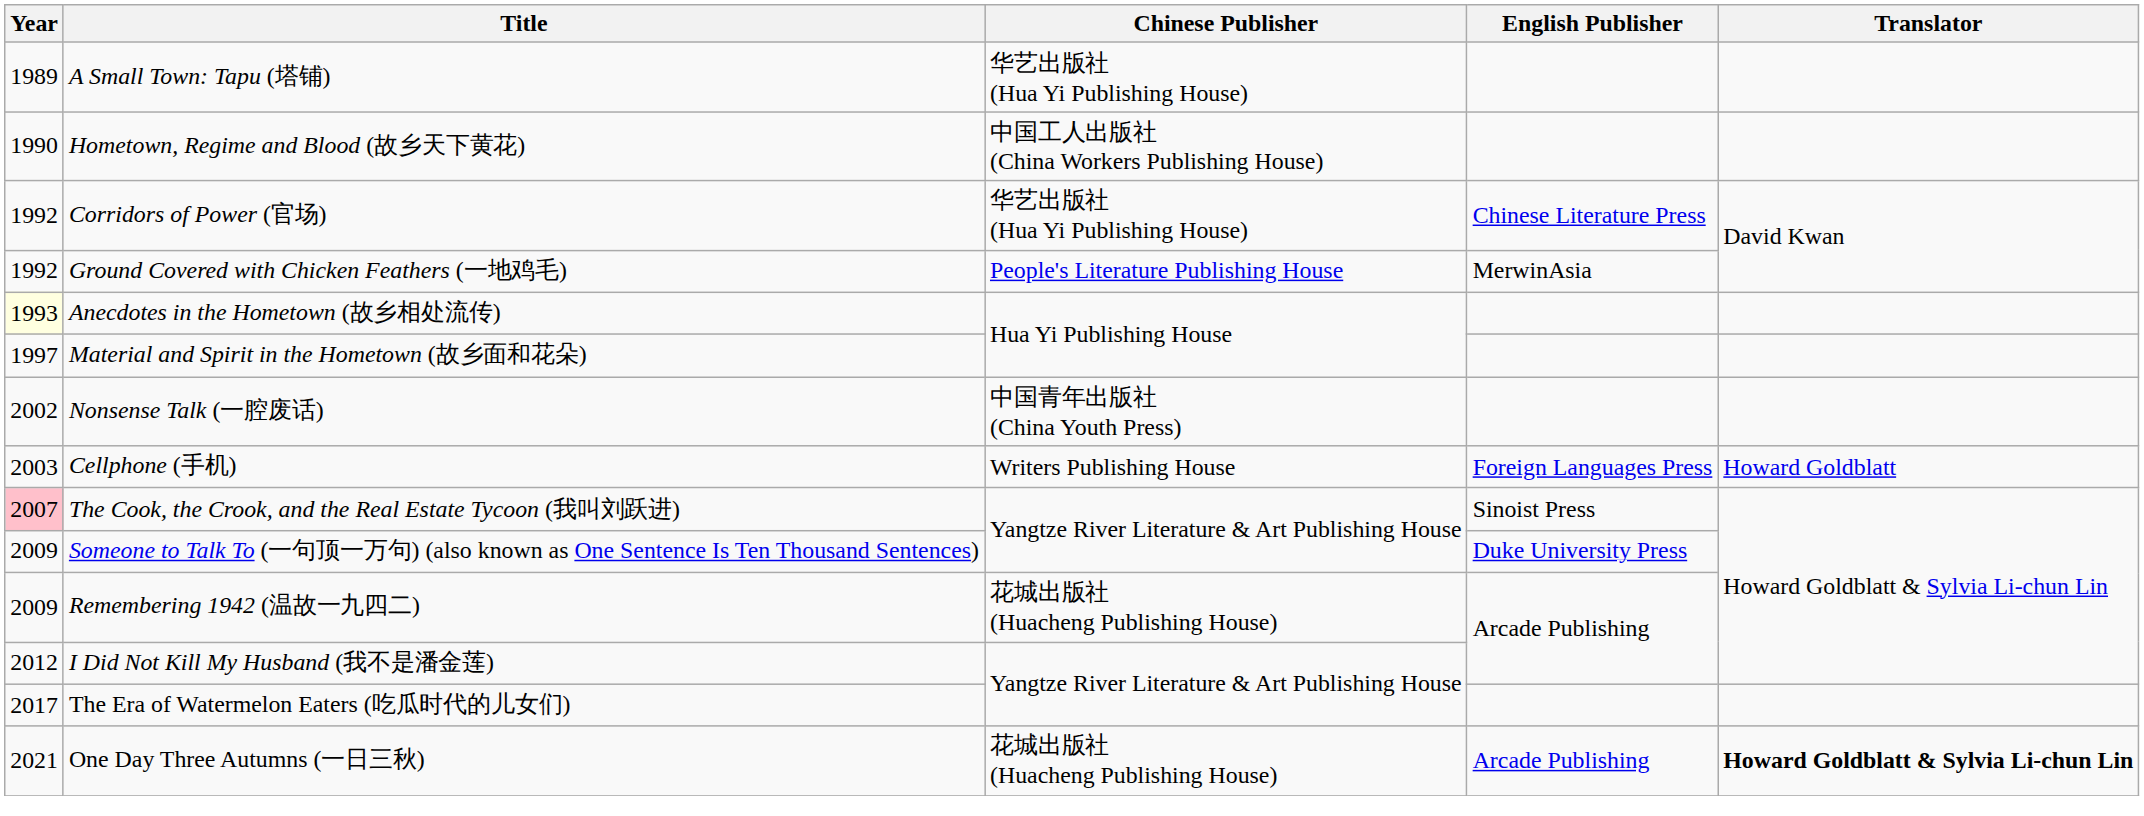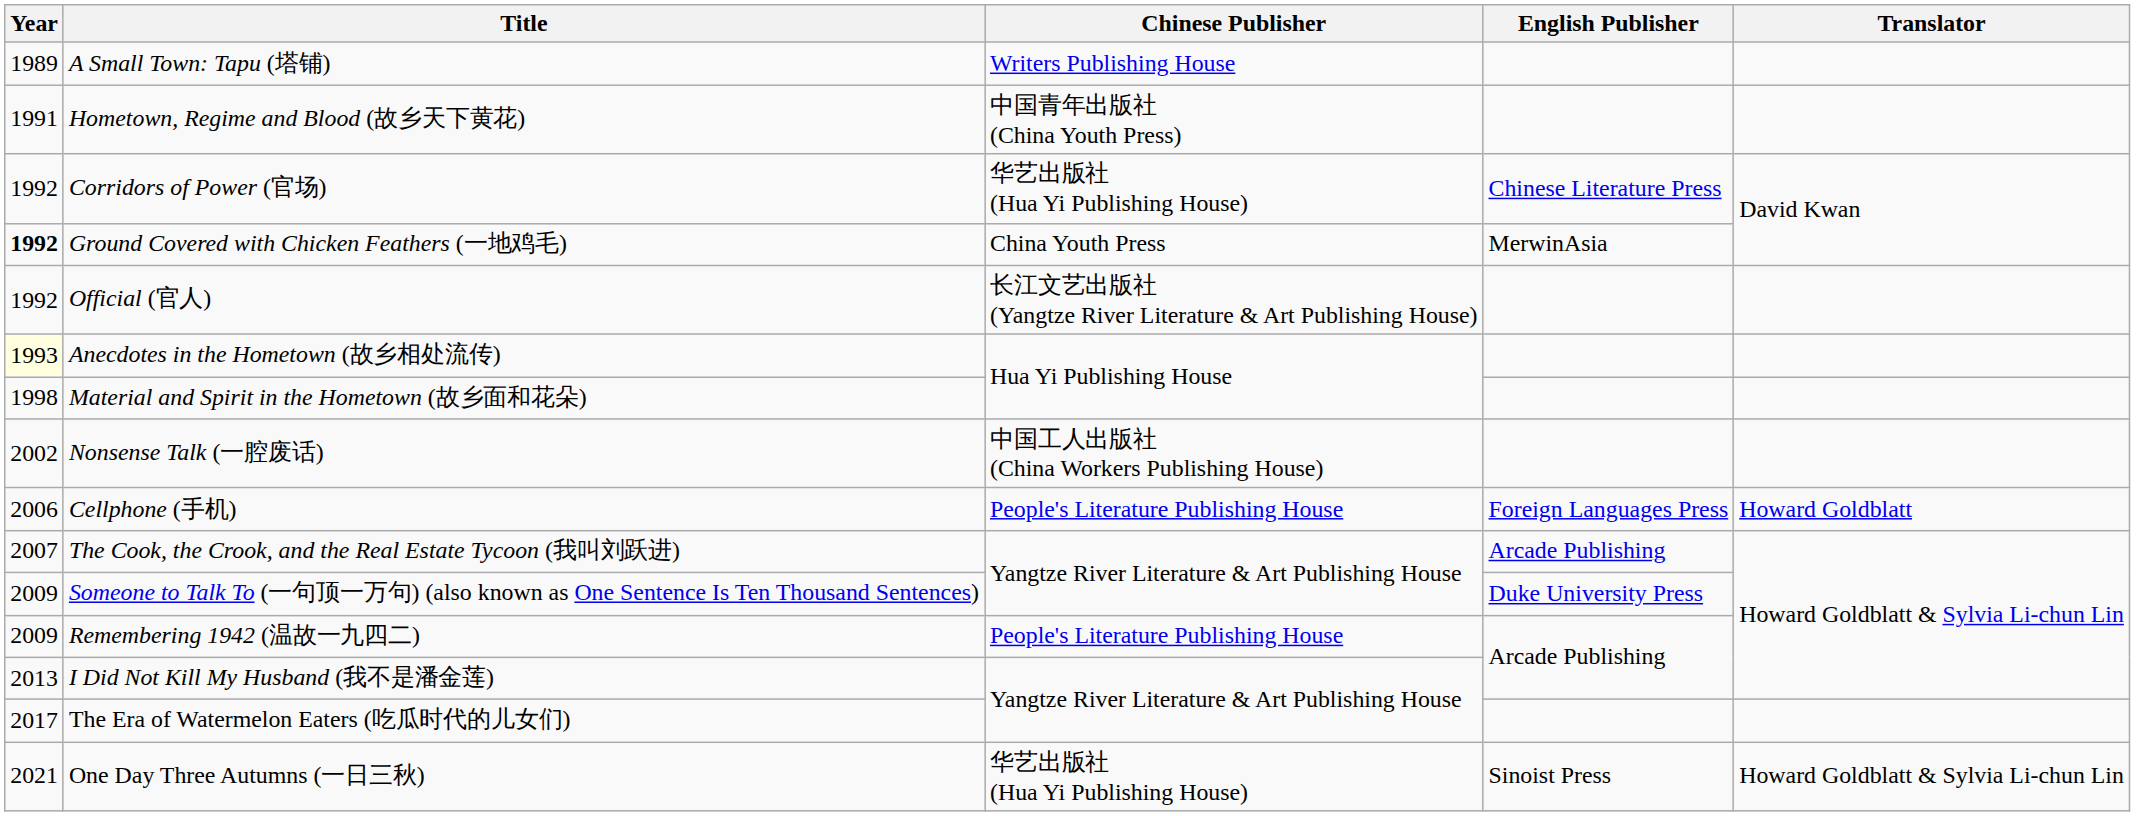 <table class="wikitable sortable">
 <tr>
 <th>Year</th>
 <th>Title</th>
 <th>Chinese Publisher</th>
 <th>English Publisher</th>
 <th>Translator</th>
 </tr>
 <tr>
 <td>1989</td>
 <td><em>A Small Town: Tapu</em> (塔铺)</td>
-<td>华艺出版社<br>(Hua Yi Publishing House)</td>
+<td><a href='#'>Writers Publishing House</a></td>
 <td></td>
 <td></td>
 </tr>
 <tr>
-<td>1990</td>
+<td>1991</td>
 <td><em>Hometown, Regime and Blood</em> (故乡天下黄花)</td>
-<td>中国工人出版社<br>(China Workers Publishing House)</td>
+<td>中国青年出版社<br>(China Youth Press)</td>
 <td></td>
 <td></td>
 </tr>
 <tr>
 <td>1992</td>
 <td><em>Corridors of Power</em> (官场)</td>
 <td>华艺出版社<br>(Hua Yi Publishing House)</td>
 <td><a href='#'>Chinese Literature Press</a></td>
 <td rowspan=2>David Kwan</td>
 </tr>
 <tr>
+<td><strong>1992</strong></td>
+<td><em>Ground Covered with Chicken Feathers</em> (一地鸡毛)</td>
+<td>China Youth Press</td>
+<td>MerwinAsia</td>
+</tr>
+<tr>
 <td>1992</td>
-<td><em>Ground Covered with Chicken Feathers</em> (一地鸡毛)</td>
-<td><a href='#'>People's Literature Publishing House</a></td>
-<td>MerwinAsia</td>
+<td><em>Official</em> (官人)</td>
+<td>长江文艺出版社<br>(Yangtze River Literature & Art Publishing House)</td>
+<td></td>
+<td></td>
 </tr>
 <tr>
 <td style="background: lightyellow;">1993</td>
 <td><em>Anecdotes in the Hometown</em> (故乡相处流传)</td>
 <td rowspan=2>Hua Yi Publishing House</td>
 <td></td>
 <td></td>
 </tr>
 <tr>
-<td>1997</td>
+<td>1998</td>
 <td><em>Material and Spirit in the Hometown</em> (故乡面和花朵)</td>
 <td></td>
 <td></td>
 </tr>
 <tr>
 <td>2002</td>
 <td><em>Nonsense Talk</em> (一腔废话)</td>
-<td>中国青年出版社<br>(China Youth Press)</td>
+<td>中国工人出版社<br>(China Workers Publishing House)</td>
 <td></td>
 <td></td>
 </tr>
 <tr>
-<td>2003</td>
+<td>2006</td>
 <td><em>Cellphone</em> (手机)</td>
-<td>Writers Publishing House</td>
+<td><a href='#'>People's Literature Publishing House</a></td>
 <td><a href='#'>Foreign Languages Press</a></td>
 <td><a href='#'>Howard Goldblatt</a></td>
 </tr>
 <tr>
-<td style="background: pink;">2007</td>
+<td>2007</td>
 <td><em>The Cook, the Crook, and the Real Estate Tycoon</em> (我叫刘跃进)</td>
 <td rowspan=2>Yangtze River Literature & Art Publishing House</td>
-<td>Sinoist Press</td>
+<td><a href='#'>Arcade Publishing</a></td>
 <td rowspan=4>Howard Goldblatt & <a href='#'>Sylvia Li-chun Lin</a></td>
 </tr>
 <tr>
 <td>2009</td>
 <td><em><a href='#'>Someone to Talk To</a></em> (一句顶一万句) (also known as <a href='#'>One Sentence Is Ten Thousand Sentences</a>)</td>
 <td><a href='#'>Duke University Press</a></td>
 </tr>
 <tr>
 <td>2009</td>
 <td><em>Remembering 1942</em> (温故一九四二)</td>
-<td>花城出版社<br>(Huacheng Publishing House)</td>
+<td><a href='#'>People's Literature Publishing House</a></td>
 <td rowspan=2>Arcade Publishing</td>
 </tr>
 <tr>
-<td>2012</td>
+<td>2013</td>
 <td><em>I Did Not Kill My Husband</em> (我不是潘金莲)</td>
 <td rowspan=2>Yangtze River Literature & Art Publishing House</td>
 </tr>
 <tr>
 <td>2017</td>
 <td>The Era of Watermelon Eaters (吃瓜时代的儿女们)</td>
 <td></td>
 <td></td>
 </tr>
 <tr>
 <td>2021</td>
 <td>One Day Three Autumns (一日三秋)</td>
-<td>花城出版社<br>(Huacheng Publishing House)</td>
-<td><a href='#'>Arcade Publishing</a></td>
-<td><strong>Howard Goldblatt & Sylvia Li-chun Lin</strong></td>
+<td>华艺出版社<br>(Hua Yi Publishing House)</td>
+<td>Sinoist Press</td>
+<td>Howard Goldblatt & Sylvia Li-chun Lin</td>
 </tr>
 </table>
